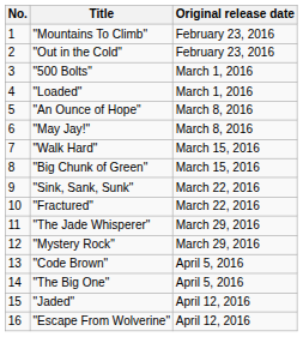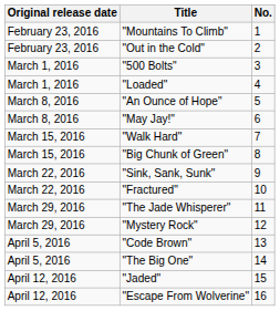 <table class="wikitable">
 <tr>
+<th>Original release date</th>
+<th>Title</th>
 <th>No.</th>
-<th>Title</th>
-<th>Original release date</th>
 </tr>
 <tr>
+<td>February 23, 2016</td>
+<td>"Mountains To Climb"</td>
 <td>1</td>
-<td>"Mountains To Climb"</td>
-<td>February 23, 2016</td>
 </tr>
 <tr>
+<td>February 23, 2016</td>
+<td>"Out in the Cold"</td>
 <td>2</td>
-<td>"Out in the Cold"</td>
-<td>February 23, 2016</td>
 </tr>
 <tr>
+<td>March 1, 2016</td>
+<td>"500 Bolts"</td>
 <td>3</td>
-<td>"500 Bolts"</td>
-<td>March 1, 2016</td>
 </tr>
 <tr>
+<td>March 1, 2016</td>
+<td>"Loaded"</td>
 <td>4</td>
-<td>"Loaded"</td>
-<td>March 1, 2016</td>
 </tr>
 <tr>
+<td>March 8, 2016</td>
+<td>"An Ounce of Hope"</td>
 <td>5</td>
-<td>"An Ounce of Hope"</td>
-<td>March 8, 2016</td>
 </tr>
 <tr>
+<td>March 8, 2016</td>
+<td>"May Jay!"</td>
 <td>6</td>
-<td>"May Jay!"</td>
-<td>March 8, 2016</td>
 </tr>
 <tr>
+<td>March 15, 2016</td>
+<td>"Walk Hard"</td>
 <td>7</td>
-<td>"Walk Hard"</td>
-<td>March 15, 2016</td>
 </tr>
 <tr>
+<td>March 15, 2016</td>
+<td>"Big Chunk of Green"</td>
 <td>8</td>
-<td>"Big Chunk of Green"</td>
-<td>March 15, 2016</td>
 </tr>
 <tr>
+<td>March 22, 2016</td>
+<td>"Sink, Sank, Sunk"</td>
 <td>9</td>
-<td>"Sink, Sank, Sunk"</td>
-<td>March 22, 2016</td>
 </tr>
 <tr>
+<td>March 22, 2016</td>
+<td>"Fractured"</td>
 <td>10</td>
-<td>"Fractured"</td>
-<td>March 22, 2016</td>
 </tr>
 <tr>
+<td>March 29, 2016</td>
+<td>"The Jade Whisperer"</td>
 <td>11</td>
-<td>"The Jade Whisperer"</td>
-<td>March 29, 2016</td>
 </tr>
 <tr>
+<td>March 29, 2016</td>
+<td>"Mystery Rock"</td>
 <td>12</td>
-<td>"Mystery Rock"</td>
-<td>March 29, 2016</td>
 </tr>
 <tr>
+<td>April 5, 2016</td>
+<td>"Code Brown"</td>
 <td>13</td>
-<td>"Code Brown"</td>
-<td>April 5, 2016</td>
 </tr>
 <tr>
+<td>April 5, 2016</td>
+<td>"The Big One"</td>
 <td>14</td>
-<td>"The Big One"</td>
-<td>April 5, 2016</td>
 </tr>
 <tr>
+<td>April 12, 2016</td>
+<td>"Jaded"</td>
 <td>15</td>
-<td>"Jaded"</td>
-<td>April 12, 2016</td>
 </tr>
 <tr>
+<td>April 12, 2016</td>
+<td>"Escape From Wolverine"</td>
 <td>16</td>
-<td>"Escape From Wolverine"</td>
-<td>April 12, 2016</td>
 </tr>
 </table>
